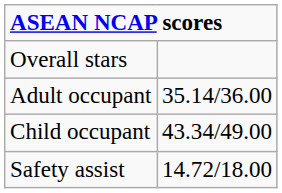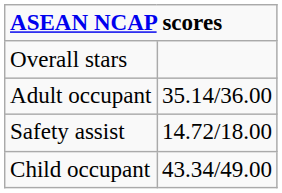 <table class="wikitable">
 <tr>
 <td colspan="2"><strong><a href='#'>ASEAN NCAP</a> scores</strong></td>
 </tr>
 <tr>
 <td>Overall stars</td>
 <td></td>
 </tr>
 <tr>
 <td>Adult occupant</td>
 <td>35.14/36.00</td>
 </tr>
 <tr>
+<td>Safety assist</td>
+<td>14.72/18.00</td>
+</tr>
+<tr>
 <td>Child occupant</td>
 <td>43.34/49.00</td>
 </tr>
-<tr>
-<td>Safety assist</td>
-<td>14.72/18.00</td>
-</tr>
 </table>
